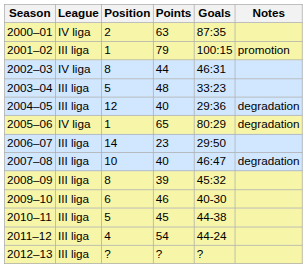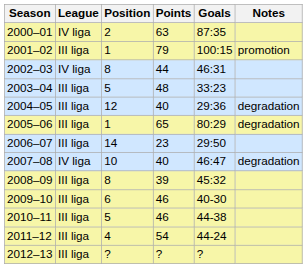 <table class="wikitable">
 <tr>
 <th>Season</th>
 <th>League</th>
 <th>Position</th>
 <th>Points</th>
 <th>Goals</th>
 <th>Notes</th>
 </tr>
 <tr bgcolor=#F7F6A8>
 <td>2000–01</td>
 <td>IV liga</td>
 <td>2</td>
 <td>63</td>
 <td>87:35</td>
 <td></td>
 </tr>
 <tr bgcolor=#F7F6A8>
 <td>2001–02</td>
 <td>III liga</td>
 <td>1</td>
 <td>79</td>
 <td>100:15</td>
 <td>promotion</td>
 </tr>
 <tr bgcolor=#D0E7FF>
 <td>2002–03</td>
 <td>IV liga</td>
 <td>8</td>
 <td>44</td>
 <td>46:31</td>
 <td></td>
 </tr>
 <tr bgcolor=#D0E7FF>
 <td>2003–04</td>
 <td>III liga</td>
 <td>5</td>
 <td>48</td>
 <td>33:23</td>
 <td></td>
 </tr>
 <tr bgcolor=#D0E7FF>
 <td>2004–05</td>
 <td>III liga</td>
 <td>12</td>
 <td>40</td>
 <td>29:36</td>
 <td>degradation</td>
 </tr>
 <tr bgcolor=#F7F6A8>
 <td>2005–06</td>
-<td>IV liga</td>
+<td>III liga</td>
 <td>1</td>
 <td>65</td>
 <td>80:29</td>
 <td>degradation</td>
 </tr>
 <tr bgcolor=#D0E7FF>
 <td>2006–07</td>
 <td>III liga</td>
 <td>14</td>
 <td>23</td>
 <td>29:50</td>
 <td></td>
 </tr>
 <tr bgcolor=#D0E7FF>
 <td>2007–08</td>
-<td>III liga</td>
+<td>IV liga</td>
 <td>10</td>
 <td>40</td>
 <td>46:47</td>
 <td>degradation</td>
 </tr>
 <tr bgcolor=#F7F6A8>
 <td>2008–09</td>
 <td>III liga</td>
 <td>8</td>
 <td>39</td>
 <td>45:32</td>
 <td></td>
 </tr>
 <tr bgcolor=#F7F6A8>
 <td>2009–10</td>
 <td>III liga</td>
 <td>6</td>
 <td>46</td>
 <td>40-30</td>
 <td></td>
 </tr>
 <tr bgcolor=#F7F6A8>
 <td>2010–11</td>
 <td>III liga</td>
 <td>5</td>
-<td>45</td>
+<td>46</td>
 <td>44-38</td>
 <td></td>
 </tr>
 <tr bgcolor=#F7F6A8>
 <td>2011–12</td>
 <td>III liga</td>
 <td>4</td>
 <td>54</td>
 <td>44-24</td>
 <td></td>
 </tr>
 <tr bgcolor=#F7F6A8>
 <td>2012–13</td>
 <td>III liga</td>
 <td>?</td>
 <td>?</td>
 <td>?</td>
 <td></td>
 </tr>
 </table>
